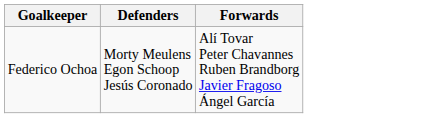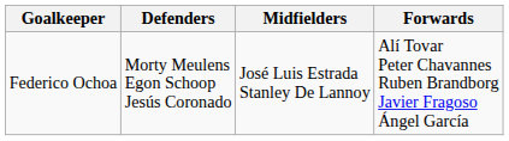 <table class="wikitable">
 <tr>
 <th>Goalkeeper</th>
 <th>Defenders</th>
+<th>Midfielders</th>
 <th>Forwards</th>
 </tr>
 <tr>
 <td> Federico Ochoa</td>
 <td> Morty Meulens<br> Egon Schoop<br> Jesús Coronado</td>
+<td> José Luis Estrada<br> Stanley De Lannoy</td>
 <td> Alí Tovar<br> Peter Chavannes<br> Ruben Brandborg<br> <a href='#'>Javier Fragoso</a><br> Ángel García</td>
 </tr>
 </table>
